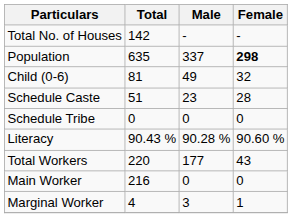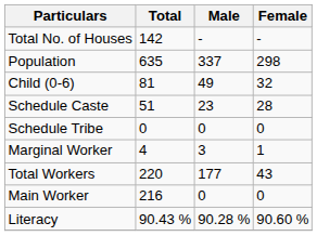 <table class="wikitable sortable">
 <tr>
 <th>Particulars</th>
 <th>Total</th>
 <th>Male</th>
 <th>Female</th>
 </tr>
 <tr>
 <td>Total No. of Houses</td>
 <td>142</td>
 <td>-</td>
 <td>-</td>
 </tr>
 <tr>
 <td>Population</td>
 <td>635</td>
 <td>337</td>
-<td><strong>298</strong></td>
+<td>298</td>
 </tr>
 <tr>
 <td>Child (0-6)</td>
 <td>81</td>
 <td>49</td>
 <td>32</td>
 </tr>
 <tr>
 <td>Schedule Caste</td>
 <td>51</td>
 <td>23</td>
 <td>28</td>
 </tr>
 <tr>
 <td>Schedule Tribe</td>
 <td>0</td>
 <td>0</td>
 <td>0</td>
 </tr>
 <tr>
-<td>Literacy</td>
-<td>90.43 %</td>
-<td>90.28 %</td>
-<td>90.60 %</td>
+<td>Marginal Worker</td>
+<td>4</td>
+<td>3</td>
+<td>1</td>
 </tr>
 <tr>
 <td>Total Workers</td>
 <td>220</td>
 <td>177</td>
 <td>43</td>
 </tr>
 <tr>
 <td>Main Worker</td>
 <td>216</td>
 <td>0</td>
 <td>0</td>
 </tr>
 <tr>
-<td>Marginal Worker</td>
-<td>4</td>
-<td>3</td>
-<td>1</td>
+<td>Literacy</td>
+<td>90.43 %</td>
+<td>90.28 %</td>
+<td>90.60 %</td>
 </tr>
 <tr>
 </tr>
 </table>
